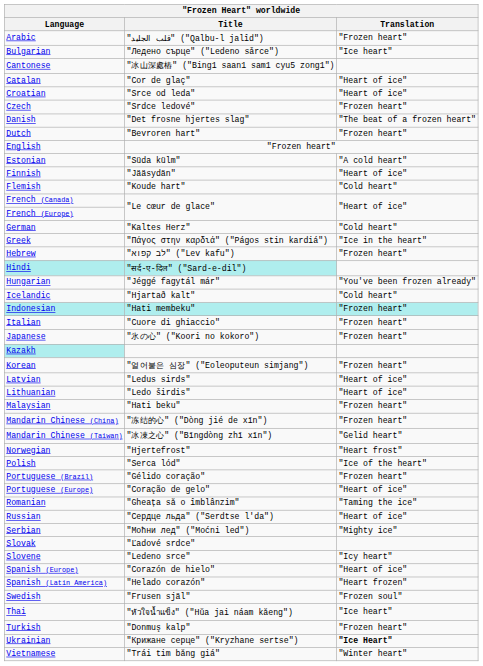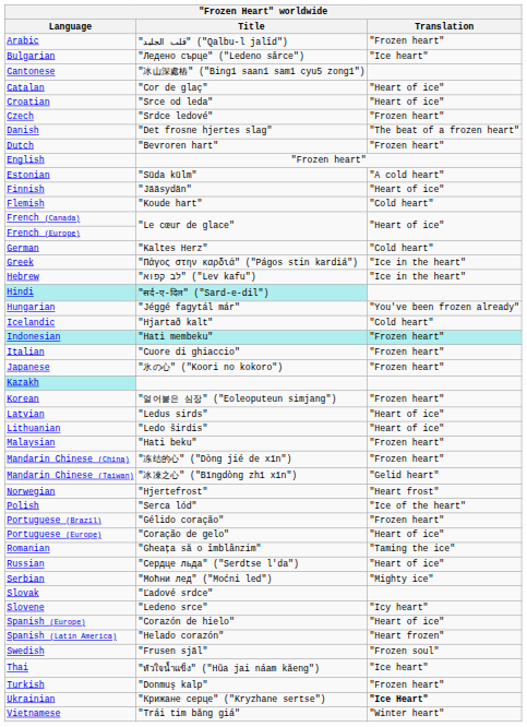 <table class="wikitable collapsible collapsed">
 <tr>
 <th colspan="3">"Frozen Heart" worldwide</th>
 </tr>
 <tr>
 <th>Language</th>
 <th>Title</th>
 <th>Translation</th>
 </tr>
 <tr>
 <td><a href='#'>Arabic</a></td>
 <td>"قلب الجليد" ("Qalbu-l jalîd")</td>
 <td>"Frozen heart"</td>
 </tr>
 <tr>
 <td><a href='#'>Bulgarian</a></td>
 <td>"Ледено сърце" ("Ledeno sǎrce")</td>
 <td>"Ice heart"</td>
 </tr>
 <tr>
 <td><a href='#'>Cantonese</a></td>
 <td>"冰山深處樁" ("Bing1 saan1 sam1 cyu5 zong1")</td>
 <td></td>
 </tr>
 <tr>
 <td><a href='#'>Catalan</a></td>
 <td>"Cor de glaç"</td>
 <td>"Heart of ice"</td>
 </tr>
 <tr>
 <td><a href='#'>Croatian</a></td>
 <td>"Srce od leda"</td>
 <td>"Heart of ice"</td>
 </tr>
 <tr>
 <td><a href='#'>Czech</a></td>
 <td>"Srdce ledové"</td>
 <td>"Frozen heart"</td>
 </tr>
 <tr>
 <td><a href='#'>Danish</a></td>
 <td>"Det frosne hjertes slag"</td>
 <td>"The beat of a frozen heart"</td>
 </tr>
 <tr>
 <td><a href='#'>Dutch</a></td>
 <td>"Bevroren hart"</td>
 <td>"Frozen heart"</td>
 </tr>
 <tr>
 <td><a href='#'>English</a></td>
 <td colspan="2" align="center">"Frozen heart"</td>
 </tr>
 <tr>
 <td><a href='#'>Estonian</a></td>
 <td>"Süda külm"</td>
 <td>"A cold heart"</td>
 </tr>
 <tr>
 <td><a href='#'>Finnish</a></td>
 <td>"Jääsydän"</td>
 <td>"Heart of ice"</td>
 </tr>
 <tr>
 <td><a href='#'>Flemish</a></td>
 <td>"Koude hart"</td>
 <td>"Cold heart"</td>
 </tr>
 <tr>
 <td><a href='#'>French <small>(Canada)</small></a></td>
 <td rowspan="2">"Le cœur de glace"</td>
 <td rowspan="2">"Heart of ice"</td>
 </tr>
 <tr>
 <td><a href='#'>French <small>(Europe)</small></a></td>
 </tr>
 <tr>
 <td><a href='#'>German</a></td>
 <td>"Kaltes Herz"</td>
 <td>"Cold heart"</td>
 </tr>
 <tr>
 <td><a href='#'>Greek</a></td>
 <td>"Πάγος στην καρδιά" ("Págos stin kardiá")</td>
 <td>"Ice in the heart"</td>
 </tr>
 <tr>
 <td><a href='#'>Hebrew</a></td>
 <td>"לב קפוא" ("Lev kafu")</td>
-<td>"Frozen heart"</td>
+<td>"Ice in the heart"</td>
 </tr>
 <tr>
 <td style="background:PaleTurquoise"><a href='#'>Hindi</a></td>
 <td style="background:PaleTurquoise">"सर्द-ए-दिल" ("Sard-e-dil")</td>
 <td></td>
 </tr>
 <tr>
 <td><a href='#'>Hungarian</a></td>
 <td>"Jéggé fagytál már"</td>
 <td>"You've been frozen already"</td>
 </tr>
 <tr>
 <td><a href='#'>Icelandic</a></td>
 <td>"Hjartað kalt"</td>
 <td>"Cold heart"</td>
 </tr>
 <tr>
 <td style="background:PaleTurquoise"><a href='#'>Indonesian</a></td>
 <td style="background:PaleTurquoise">"Hati membeku"</td>
 <td style="background:PaleTurquoise">"Frozen heart"</td>
 </tr>
 <tr>
 <td><a href='#'>Italian</a></td>
 <td>"Cuore di ghiaccio"</td>
 <td>"Frozen heart"</td>
 </tr>
 <tr>
 <td><a href='#'>Japanese</a></td>
 <td>"氷の心" ("Koori no kokoro")</td>
 <td>"Frozen heart"</td>
 </tr>
 <tr>
 <td style="background:PaleTurquoise"><a href='#'>Kazakh</a></td>
 <td></td>
 <td></td>
 </tr>
 <tr>
 <td><a href='#'>Korean</a></td>
 <td>"얼어붙은 심장" ("Eoleoputeun simjang")</td>
 <td>"Frozen heart"</td>
 </tr>
 <tr>
 <td><a href='#'>Latvian</a></td>
 <td>"Ledus sirds"</td>
 <td>"Heart of ice"</td>
 </tr>
 <tr>
 <td><a href='#'>Lithuanian</a></td>
 <td>"Ledo širdis"</td>
 <td>"Heart of ice"</td>
 </tr>
 <tr>
 <td><a href='#'>Malaysian</a></td>
 <td>"Hati beku"</td>
 <td>"Frozen heart"</td>
 </tr>
 <tr>
 <td><a href='#'>Mandarin Chinese <small>(China)</small></a></td>
 <td>"冻结的心" ("Dòng jié de xīn")</td>
 <td>"Frozen heart"</td>
 </tr>
 <tr>
 <td><a href='#'>Mandarin Chinese <small>(Taiwan)</small></a></td>
 <td>"冰凍之心" ("Bīngdòng zhī xīn")</td>
 <td>"Gelid heart"</td>
 </tr>
 <tr>
 <td><a href='#'>Norwegian</a></td>
 <td>"Hjertefrost"</td>
 <td>"Heart frost"</td>
 </tr>
 <tr>
 <td><a href='#'>Polish</a></td>
 <td>"Serca lód"</td>
 <td>"Ice of the heart"</td>
 </tr>
 <tr>
 <td><a href='#'>Portuguese <small>(Brazil)</small></a></td>
 <td>"Gélido coração"</td>
 <td>"Frozen heart"</td>
 </tr>
 <tr>
 <td><a href='#'>Portuguese <small>(Europe)</small></a></td>
 <td>"Coração de gelo"</td>
 <td>"Heart of ice"</td>
 </tr>
 <tr>
 <td><a href='#'>Romanian</a></td>
 <td>"Gheața să o îmblânzim"</td>
 <td>"Taming the ice"</td>
 </tr>
 <tr>
 <td><a href='#'>Russian</a></td>
 <td>"Сердце льда" ("Serdtse l'da")</td>
 <td>"Heart of ice"</td>
 </tr>
 <tr>
 <td><a href='#'>Serbian</a></td>
 <td>"Моћни лед" ("Moćni led")</td>
 <td>"Mighty ice"</td>
 </tr>
 <tr>
 <td><a href='#'>Slovak</a></td>
 <td>"Ľadové srdce"</td>
 <td></td>
 </tr>
 <tr>
 <td><a href='#'>Slovene</a></td>
 <td>"Ledeno srce"</td>
 <td>"Icy heart"</td>
 </tr>
 <tr>
 <td><a href='#'>Spanish <small>(Europe)</small></a></td>
 <td>"Corazón de hielo"</td>
 <td>"Heart of ice"</td>
 </tr>
 <tr>
 <td><a href='#'>Spanish <small>(Latin America)</small></a></td>
 <td>"Helado corazón"</td>
 <td>"Heart frozen"</td>
 </tr>
 <tr>
 <td><a href='#'>Swedish</a></td>
 <td>"Frusen själ"</td>
 <td>"Frozen soul"</td>
 </tr>
 <tr>
 <td><a href='#'>Thai</a></td>
 <td>"หัวใจน้ำแข็ง" ("Hŭa jai náam kăeng")</td>
 <td>"Ice heart"</td>
 </tr>
 <tr>
 <td><a href='#'>Turkish</a></td>
 <td>"Donmuş kalp"</td>
 <td>"Frozen heart"</td>
 </tr>
 <tr>
 <td><a href='#'>Ukrainian</a></td>
 <td>"Крижане серце" ("Kryzhane sertse")</td>
 <td><strong>"Ice Heart"</strong></td>
 </tr>
 <tr>
 <td><a href='#'>Vietnamese</a></td>
 <td>"Trái tim băng giá"</td>
 <td>"Winter heart"</td>
 </tr>
 </table>
